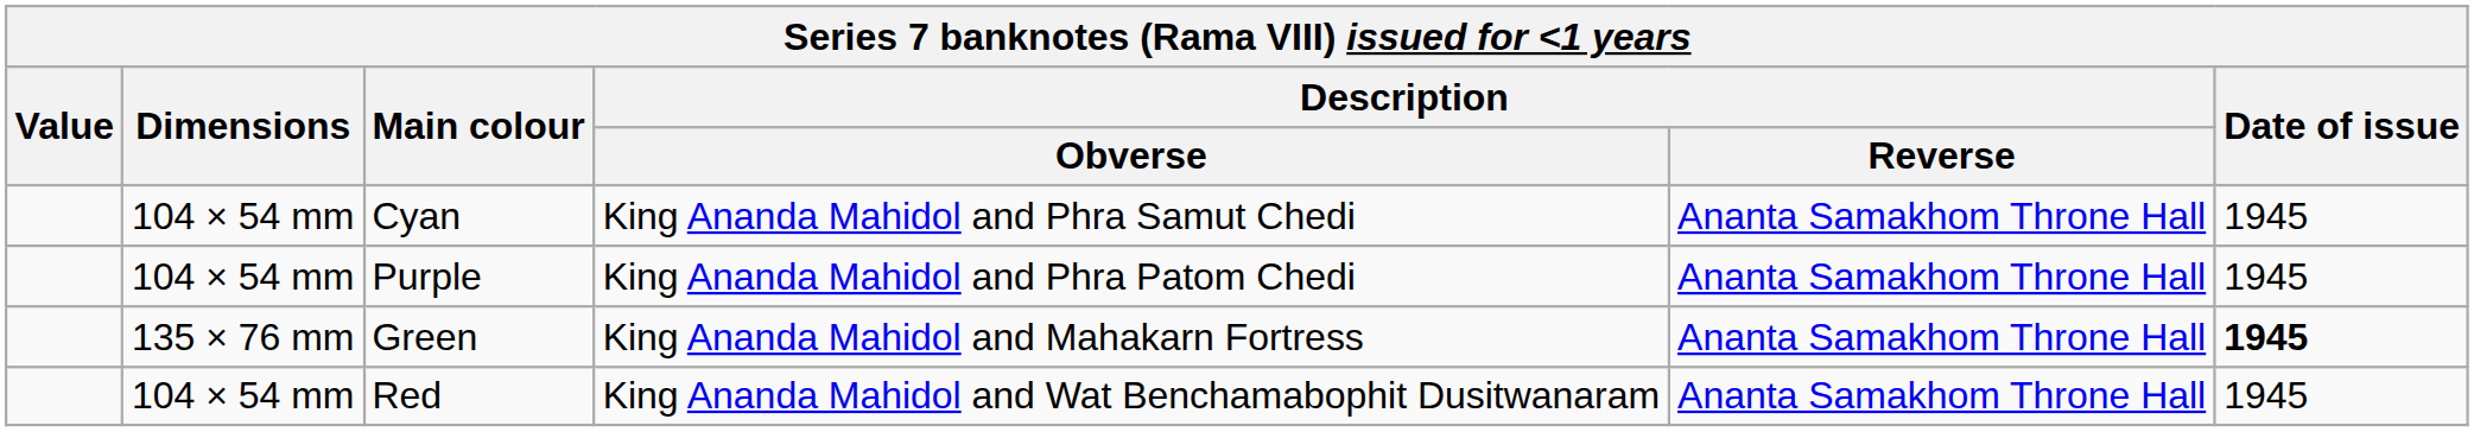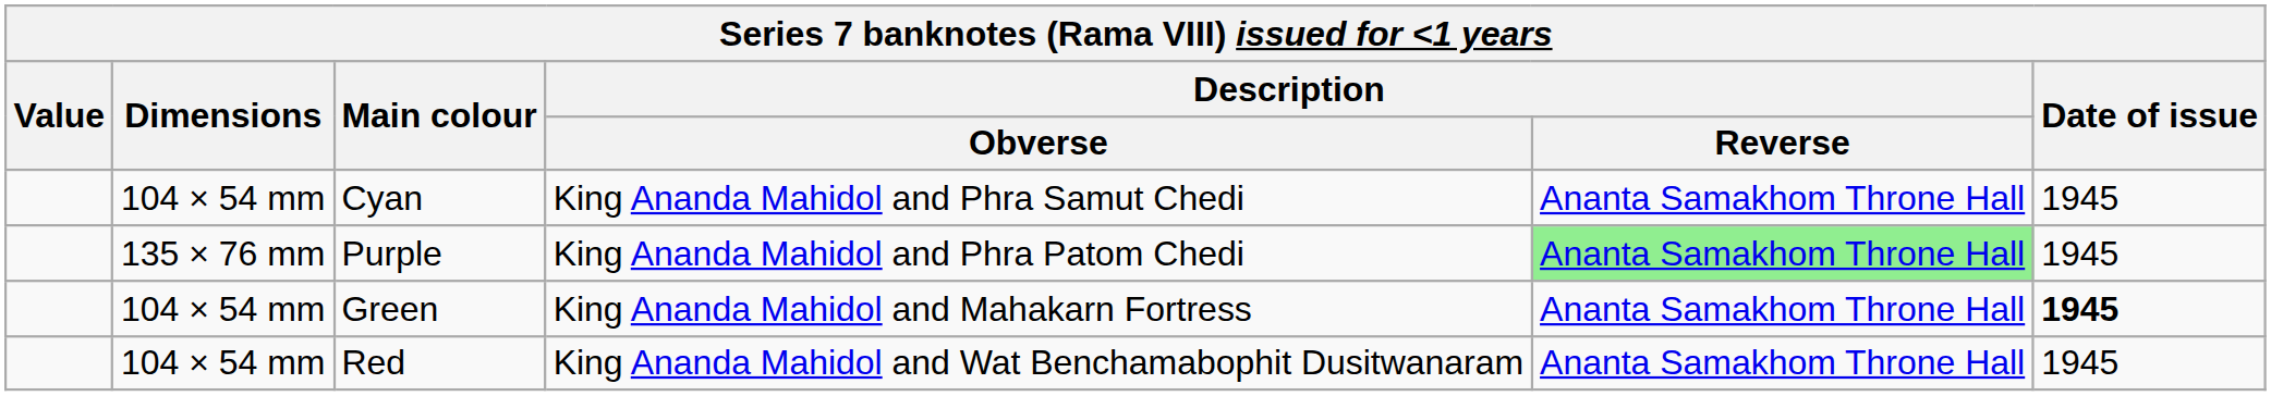 <table class="wikitable" style="font-size: 90%" style="width:100%; text-align: center">
 <tr>
 <th colspan="8">Series 7 banknotes (Rama VIII) <em><u>issued for <1 years</u></em></th>
 </tr>
 <tr>
 <th rowspan="2">Value</th>
 <th rowspan="2">Dimensions</th>
 <th rowspan="2">Main colour</th>
 <th colspan="2">Description</th>
 <th rowspan="2">Date of issue</th>
 </tr>
 <tr>
 <th>Obverse</th>
 <th>Reverse</th>
 </tr>
 <tr>
 <td></td>
 <td>104 × 54 mm</td>
 <td>Cyan</td>
 <td>King <a href='#'>Ananda Mahidol</a> and Phra Samut Chedi</td>
 <td><a href='#'>Ananta Samakhom Throne Hall</a></td>
 <td>1945</td>
 </tr>
 <tr>
 <td></td>
-<td>104 × 54 mm</td>
+<td>135 × 76 mm</td>
 <td>Purple</td>
 <td>King <a href='#'>Ananda Mahidol</a> and Phra Patom Chedi</td>
-<td><a href='#'>Ananta Samakhom Throne Hall</a></td>
+<td style="background: lightgreen;"><a href='#'>Ananta Samakhom Throne Hall</a></td>
 <td>1945</td>
 </tr>
 <tr>
 <td></td>
-<td>135 × 76 mm</td>
+<td>104 × 54 mm</td>
 <td>Green</td>
 <td>King <a href='#'>Ananda Mahidol</a> and Mahakarn Fortress</td>
 <td><a href='#'>Ananta Samakhom Throne Hall</a></td>
 <td><strong>1945</strong></td>
 </tr>
 <tr>
 <td></td>
 <td>104 × 54 mm</td>
 <td>Red</td>
 <td>King <a href='#'>Ananda Mahidol</a> and Wat Benchamabophit Dusitwanaram</td>
 <td><a href='#'>Ananta Samakhom Throne Hall</a></td>
 <td>1945</td>
 </tr>
 </table>
